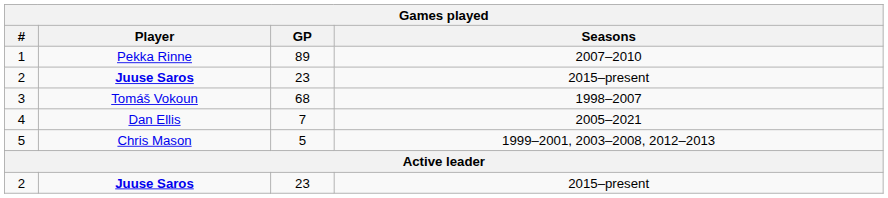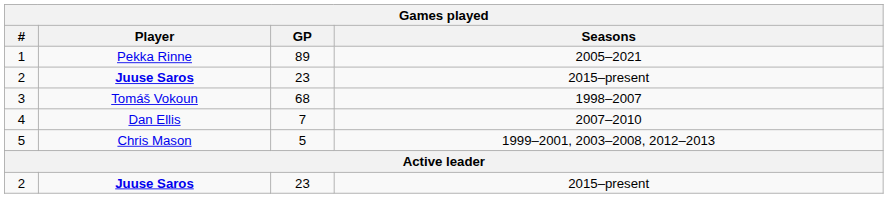 <table class="wikitable" style="text-align: center; font-size: 95%" width="80%">
 <tr>
 <th colspan="4">Games played</th>
 </tr>
 <tr>
 <th>#</th>
 <th>Player</th>
 <th>GP</th>
 <th>Seasons</th>
 </tr>
 <tr>
 <td>1</td>
 <td><a href='#'>Pekka Rinne</a></td>
 <td>89</td>
-<td>2007–2010</td>
+<td>2005–2021</td>
 </tr>
 <tr>
 <td>2</td>
 <td><strong><a href='#'>Juuse Saros</a></strong></td>
 <td>23</td>
 <td>2015–present</td>
 </tr>
 <tr>
 <td>3</td>
 <td><a href='#'>Tomáš Vokoun</a></td>
 <td>68</td>
 <td>1998–2007</td>
 </tr>
 <tr>
 <td>4</td>
 <td><a href='#'>Dan Ellis</a></td>
 <td>7</td>
-<td>2005–2021</td>
+<td>2007–2010</td>
 </tr>
 <tr>
 <td>5</td>
 <td><a href='#'>Chris Mason</a></td>
 <td>5</td>
 <td>1999–2001, 2003–2008, 2012–2013</td>
 </tr>
 <tr>
 <th colspan="4">Active leader</th>
 </tr>
 <tr>
 <td>2</td>
 <td><strong><a href='#'>Juuse Saros</a></strong></td>
 <td>23</td>
 <td>2015–present</td>
 </tr>
 </table>
